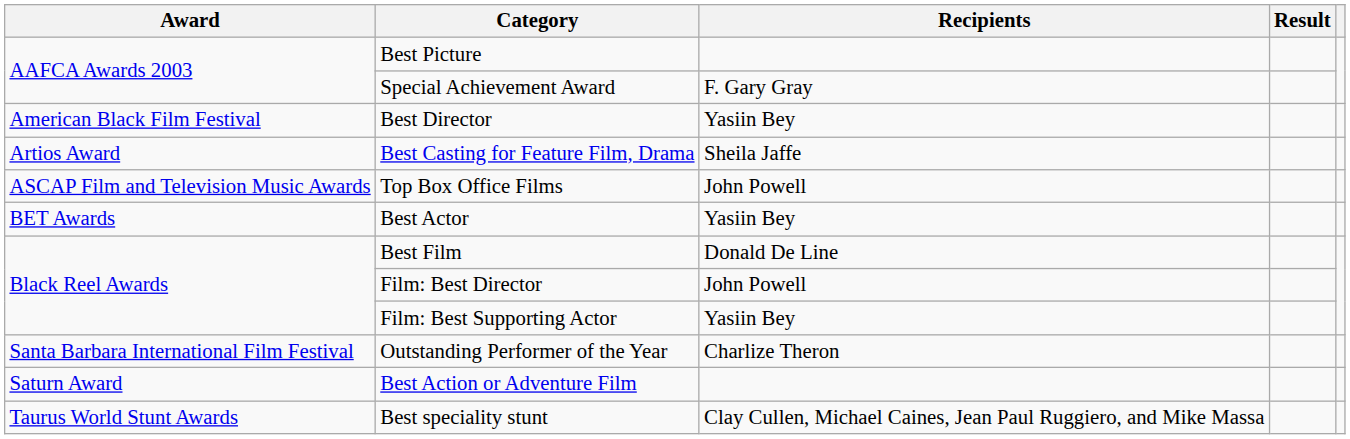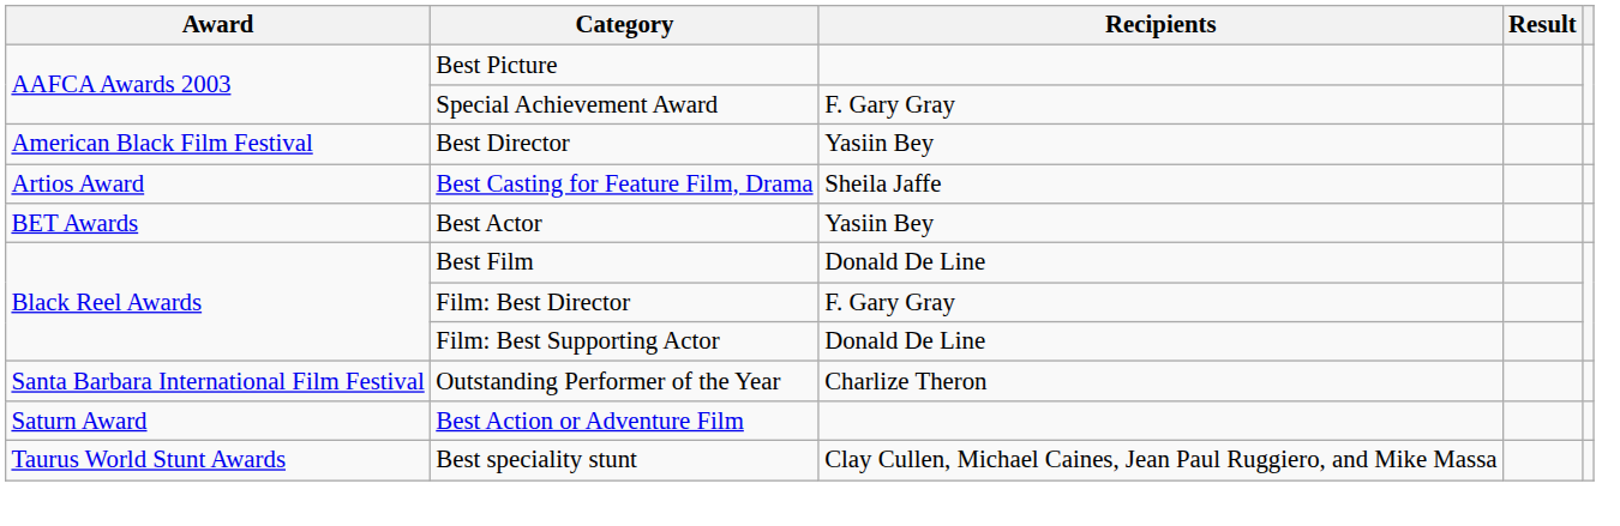 <table class="wikitable plainrowheaders sortable">
 <tr>
 <th scope="col">Award</th>
 <th scope="col">Category</th>
 <th scope="col">Recipients</th>
 <th scope="col">Result</th>
 <th scope="col" class="unsortable"></th>
 </tr>
 <tr>
 <td rowspan="2"><a href='#'>AAFCA Awards 2003</a></td>
 <td>Best Picture</td>
 <td></td>
 <td></td>
 <td rowspan="2"></td>
 </tr>
 <tr>
 <td>Special Achievement Award</td>
 <td>F. Gary Gray</td>
 <td></td>
 </tr>
 <tr>
 <td><a href='#'>American Black Film Festival</a></td>
 <td>Best Director</td>
 <td>Yasiin Bey</td>
 <td></td>
 <td></td>
 </tr>
 <tr>
 <td><a href='#'>Artios Award</a></td>
 <td><a href='#'>Best Casting for Feature Film, Drama</a></td>
 <td>Sheila Jaffe</td>
 <td></td>
 <td></td>
 </tr>
 <tr>
-<td><a href='#'>ASCAP Film and Television Music Awards</a></td>
-<td>Top Box Office Films</td>
-<td>John Powell</td>
-<td></td>
-<td></td>
-</tr>
-<tr>
 <td><a href='#'>BET Awards</a></td>
 <td>Best Actor</td>
 <td>Yasiin Bey</td>
 <td></td>
 <td></td>
 </tr>
 <tr>
 <td rowspan="3"><a href='#'>Black Reel Awards</a></td>
 <td>Best Film</td>
 <td>Donald De Line</td>
 <td></td>
 <td rowspan="3"></td>
 </tr>
 <tr>
 <td>Film: Best Director</td>
-<td>John Powell</td>
+<td>F. Gary Gray</td>
 <td></td>
 </tr>
 <tr>
 <td>Film: Best Supporting Actor</td>
-<td>Yasiin Bey</td>
+<td>Donald De Line</td>
 <td></td>
 </tr>
 <tr>
 <td><a href='#'>Santa Barbara International Film Festival</a></td>
 <td>Outstanding Performer of the Year</td>
 <td>Charlize Theron</td>
 <td></td>
 <td></td>
 </tr>
 <tr>
 <td><a href='#'>Saturn Award</a></td>
 <td><a href='#'>Best Action or Adventure Film</a></td>
 <td></td>
 <td></td>
 <td></td>
 </tr>
 <tr>
 <td><a href='#'>Taurus World Stunt Awards</a></td>
 <td>Best speciality stunt</td>
 <td>Clay Cullen, Michael Caines, Jean Paul Ruggiero, and Mike Massa</td>
 <td></td>
 <td></td>
 </tr>
 </table>
